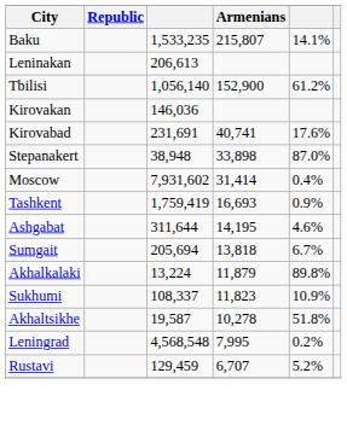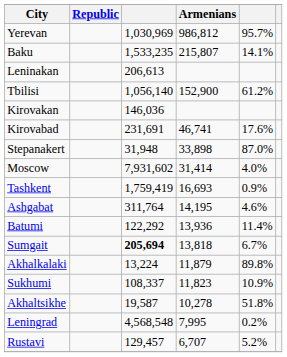 <table class="sortable mw-datatable wikitable static-row-numbers">
 <tr class=static-row-header style=vertical-align:bottom>
 </tr>
 <tr>
 <th style=text-align:center>City</th>
 <th style=text-align:center><a href='#'>Republic</a></th>
 <th style=text-align:center></th>
 <th style=text-align:center>Armenians</th>
 <th style=text-align:center></th>
 <th style=text-align:center  class=unsortable></th>
+</tr>
+<tr>
+<td>Yerevan</td>
+<td></td>
+<td>1,030,969</td>
+<td>986,812</td>
+<td>95.7%</td>
+<td></td>
 </tr>
 <tr>
 <td>Baku</td>
 <td></td>
 <td>1,533,235</td>
 <td>215,807</td>
 <td>14.1%</td>
 <td></td>
 </tr>
 <tr>
 <td>Leninakan</td>
 <td></td>
 <td>206,613</td>
 <td></td>
 <td></td>
 <td></td>
 </tr>
 <tr>
 <td>Tbilisi</td>
 <td></td>
 <td>1,056,140</td>
 <td>152,900</td>
 <td>61.2%</td>
 <td></td>
 </tr>
 <tr>
 <td>Kirovakan</td>
 <td></td>
 <td>146,036</td>
 <td></td>
 <td></td>
 <td></td>
 </tr>
 <tr>
 <td>Kirovabad</td>
 <td></td>
 <td>231,691</td>
-<td>40,741</td>
+<td>46,741</td>
 <td>17.6%</td>
 <td></td>
 </tr>
 <tr>
 <td>Stepanakert</td>
 <td></td>
-<td>38,948</td>
+<td>31,948</td>
 <td>33,898</td>
 <td>87.0%</td>
 <td></td>
 </tr>
 <tr>
 <td>Moscow</td>
 <td></td>
 <td>7,931,602</td>
 <td>31,414</td>
-<td>0.4%</td>
+<td>4.0%</td>
 <td></td>
 </tr>
 <tr>
 <td><a href='#'>Tashkent</a></td>
 <td></td>
 <td>1,759,419</td>
 <td>16,693</td>
 <td>0.9%</td>
 <td></td>
 </tr>
 <tr>
 <td><a href='#'>Ashgabat</a></td>
 <td></td>
-<td>311,644</td>
+<td>311,764</td>
 <td>14,195</td>
 <td>4.6%</td>
 <td></td>
 </tr>
 <tr>
+<td><a href='#'>Batumi</a></td>
+<td></td>
+<td>122,292</td>
+<td>13,936</td>
+<td>11.4%</td>
+<td></td>
+</tr>
+<tr>
 <td><a href='#'>Sumgait</a></td>
 <td></td>
-<td>205,694</td>
+<td><strong>205,694</strong></td>
 <td>13,818</td>
 <td>6.7%</td>
 <td></td>
 </tr>
 <tr>
 <td><a href='#'>Akhalkalaki</a></td>
 <td></td>
 <td>13,224</td>
 <td>11,879</td>
 <td>89.8%</td>
 <td></td>
 </tr>
 <tr>
 <td><a href='#'>Sukhumi</a></td>
 <td></td>
 <td>108,337</td>
 <td>11,823</td>
 <td>10.9%</td>
 <td></td>
 </tr>
 <tr>
 <td><a href='#'>Akhaltsikhe</a></td>
 <td></td>
 <td>19,587</td>
 <td>10,278</td>
 <td>51.8%</td>
 <td></td>
 </tr>
 <tr>
 <td><a href='#'>Leningrad</a></td>
 <td></td>
 <td>4,568,548</td>
 <td>7,995</td>
 <td>0.2%</td>
 <td></td>
 </tr>
 <tr>
 <td><a href='#'>Rustavi</a></td>
 <td></td>
-<td>129,459</td>
+<td>129,457</td>
 <td>6,707</td>
 <td>5.2%</td>
 <td></td>
 </tr>
 <tr>
 </tr>
 </table>
